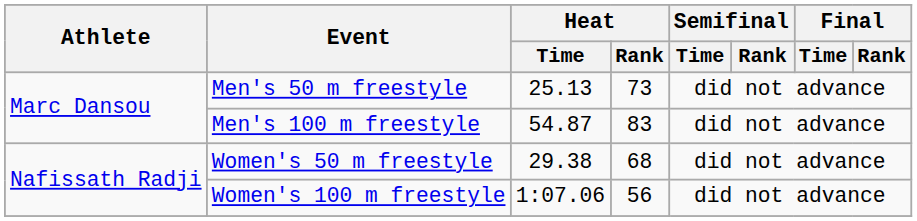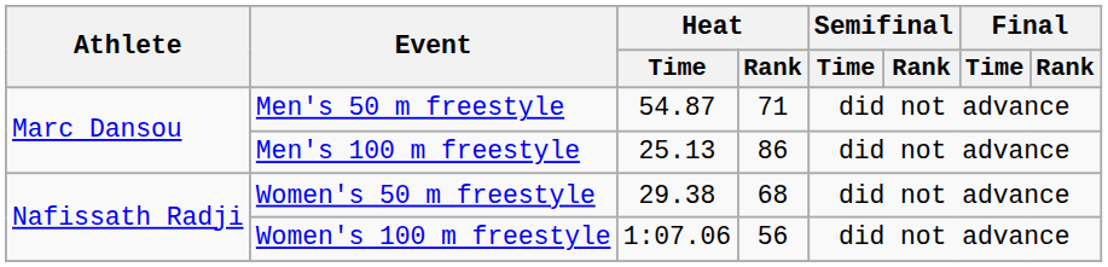 <table class=wikitable style="font-size:90%; text-align:center">
 <tr>
 <th rowspan="2">Athlete</th>
 <th rowspan="2">Event</th>
 <th colspan="2">Heat</th>
 <th colspan="2">Semifinal</th>
 <th colspan="2">Final</th>
 </tr>
 <tr style="font-size:95%">
 <th>Time</th>
 <th>Rank</th>
 <th>Time</th>
 <th>Rank</th>
 <th>Time</th>
 <th>Rank</th>
 </tr>
 <tr>
 <td align=left rowspan=2><a href='#'>Marc Dansou</a></td>
 <td align=left><a href='#'>Men's 50 m freestyle</a></td>
-<td>25.13</td>
-<td>73</td>
+<td>54.87</td>
+<td>71</td>
 <td colspan=4>did not advance</td>
 </tr>
 <tr>
 <td align=left><a href='#'>Men's 100 m freestyle</a></td>
-<td>54.87</td>
-<td>83</td>
+<td>25.13</td>
+<td>86</td>
 <td colspan=4>did not advance</td>
 </tr>
 <tr>
 <td align=left rowspan=2><a href='#'>Nafissath Radji</a></td>
 <td align=left><a href='#'>Women's 50 m freestyle</a></td>
 <td>29.38</td>
 <td>68</td>
 <td colspan=4>did not advance</td>
 </tr>
 <tr>
 <td align=left><a href='#'>Women's 100 m freestyle</a></td>
 <td>1:07.06</td>
 <td>56</td>
 <td colspan=4>did not advance</td>
 </tr>
 </table>
